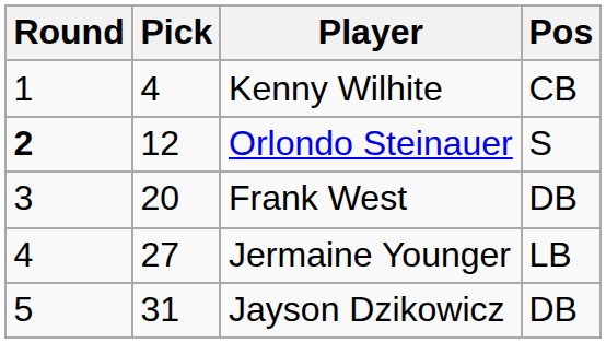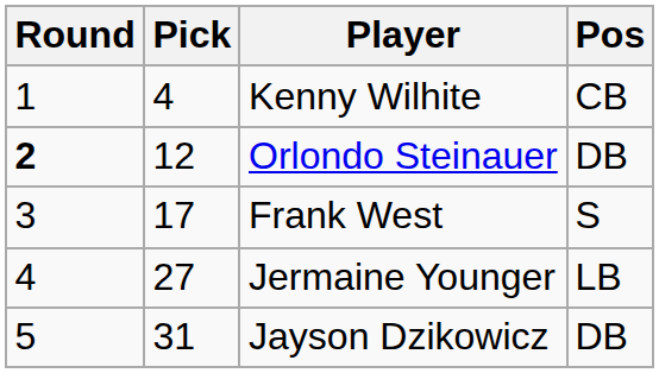 <table class="wikitable">
 <tr>
 <th>Round</th>
 <th>Pick</th>
 <th>Player</th>
 <th>Pos</th>
 </tr>
 <tr>
 <td>1</td>
 <td>4</td>
 <td>Kenny Wilhite</td>
 <td>CB</td>
 </tr>
 <tr>
 <td><strong>2</strong></td>
 <td>12</td>
 <td><a href='#'>Orlondo Steinauer</a></td>
-<td>S</td>
+<td>DB</td>
 </tr>
 <tr>
 <td>3</td>
-<td>20</td>
+<td>17</td>
 <td>Frank West</td>
-<td>DB</td>
+<td>S</td>
 </tr>
 <tr>
 <td>4</td>
 <td>27</td>
 <td>Jermaine Younger</td>
 <td>LB</td>
 </tr>
 <tr>
 <td>5</td>
 <td>31</td>
 <td>Jayson Dzikowicz</td>
 <td>DB</td>
 </tr>
 </table>
